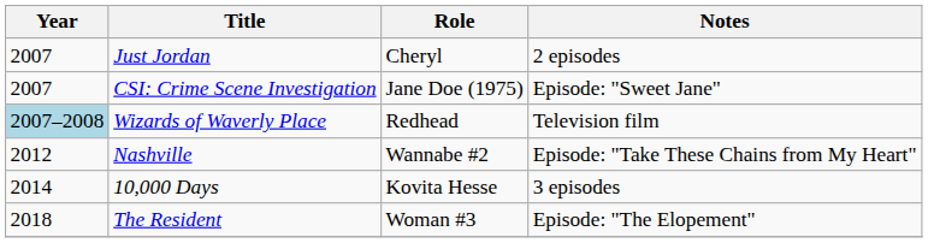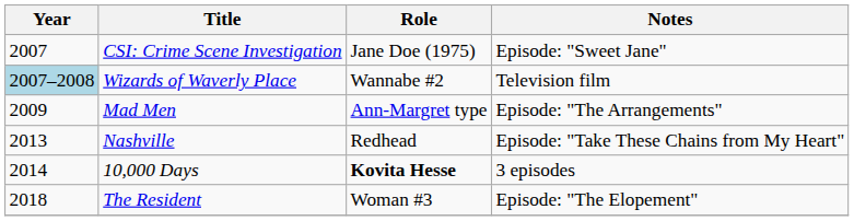 <table class="wikitable sortable">
 <tr>
 <th>Year</th>
 <th>Title</th>
 <th>Role</th>
 <th class="unsortable">Notes</th>
-</tr>
-<tr>
-<td>2007</td>
-<td><em><a href='#'>Just Jordan</a></em></td>
-<td>Cheryl</td>
-<td>2 episodes</td>
 </tr>
 <tr>
 <td>2007</td>
 <td><em><a href='#'>CSI: Crime Scene Investigation</a></em></td>
 <td>Jane Doe (1975)</td>
 <td>Episode: "Sweet Jane"</td>
 </tr>
 <tr>
 <td style="background: lightblue;">2007–2008</td>
 <td><em><a href='#'>Wizards of Waverly Place</a></em></td>
-<td>Redhead</td>
+<td>Wannabe #2</td>
 <td>Television film</td>
 </tr>
 <tr>
-<td>2012</td>
+<td>2009</td>
+<td><em><a href='#'>Mad Men</a></em></td>
+<td><a href='#'>Ann-Margret</a> type</td>
+<td>Episode: "The Arrangements"</td>
+</tr>
+<tr>
+<td>2013</td>
 <td><em><a href='#'>Nashville</a></em></td>
-<td>Wannabe #2</td>
+<td>Redhead</td>
 <td>Episode: "Take These Chains from My Heart"</td>
 </tr>
 <tr>
 <td>2014</td>
 <td><em>10,000 Days</em></td>
-<td>Kovita Hesse</td>
+<td><strong>Kovita Hesse</strong></td>
 <td>3 episodes</td>
 </tr>
 <tr>
 <td>2018</td>
 <td><em><a href='#'>The Resident</a></em></td>
 <td>Woman #3</td>
 <td>Episode: "The Elopement"</td>
 </tr>
 <tr>
 </tr>
 </table>
